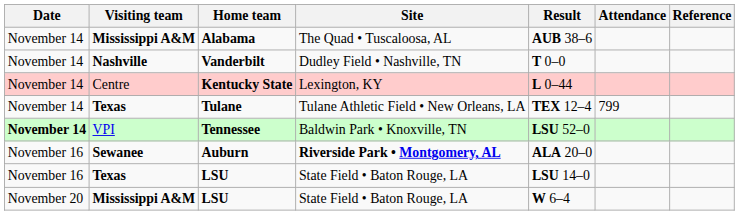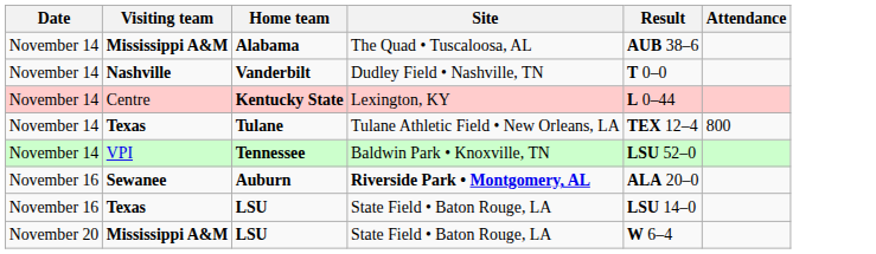 <table class="wikitable" style="font-size:95%;">
 <tr>
 <th>Date</th>
 <th>Visiting team</th>
 <th>Home team</th>
 <th>Site</th>
 <th>Result</th>
 <th>Attendance</th>
-<th class="unsortable">Reference</th>
 </tr>
 <tr bgcolor=>
 <td>November 14</td>
 <td><strong>Mississippi A&M</strong></td>
 <td><strong>Alabama</strong></td>
 <td>The Quad • Tuscaloosa, AL</td>
 <td><strong>AUB</strong> 38–6</td>
-<td></td>
 <td></td>
 </tr>
 <tr bgcolor=>
 <td>November 14</td>
 <td><strong>Nashville</strong></td>
 <td><strong>Vanderbilt</strong></td>
 <td>Dudley Field • Nashville, TN</td>
 <td><strong>T</strong> 0–0</td>
 <td></td>
-<td></td>
 </tr>
 <tr bgcolor=ffcccc>
 <td>November 14</td>
 <td>Centre</td>
 <td><strong>Kentucky State</strong></td>
 <td>Lexington, KY</td>
 <td><strong>L</strong> 0–44</td>
 <td></td>
-<td></td>
 </tr>
 <tr bgcolor=>
 <td>November 14</td>
 <td><strong>Texas</strong></td>
 <td><strong>Tulane</strong></td>
 <td>Tulane Athletic Field • New Orleans, LA</td>
 <td><strong>TEX</strong> 12–4</td>
-<td>799</td>
-<td></td>
+<td>800</td>
 </tr>
 <tr bgcolor=ccffcc>
-<td><strong>November 14</strong></td>
+<td>November 14</td>
 <td><a href='#'>VPI</a></td>
 <td><strong>Tennessee</strong></td>
 <td>Baldwin Park • Knoxville, TN</td>
 <td><strong>LSU</strong> 52–0</td>
-<td></td>
 <td></td>
 </tr>
 <tr bgcolor=>
 <td>November 16</td>
 <td><strong>Sewanee</strong></td>
 <td><strong>Auburn</strong></td>
 <td><strong>Riverside Park • <a href='#'>Montgomery, AL</a></strong></td>
 <td><strong>ALA</strong> 20–0</td>
 <td></td>
-<td></td>
 </tr>
 <tr bgcolor=>
 <td>November 16</td>
 <td><strong>Texas</strong></td>
 <td><strong>LSU</strong></td>
 <td>State Field • Baton Rouge, LA</td>
 <td><strong>LSU</strong> 14–0</td>
-<td></td>
 <td></td>
 </tr>
 <tr bgcolor=>
 <td>November 20</td>
 <td><strong>Mississippi A&M</strong></td>
 <td><strong>LSU</strong></td>
 <td>State Field • Baton Rouge, LA</td>
 <td><strong>W</strong> 6–4</td>
 <td></td>
-<td></td>
 </tr>
 </table>
